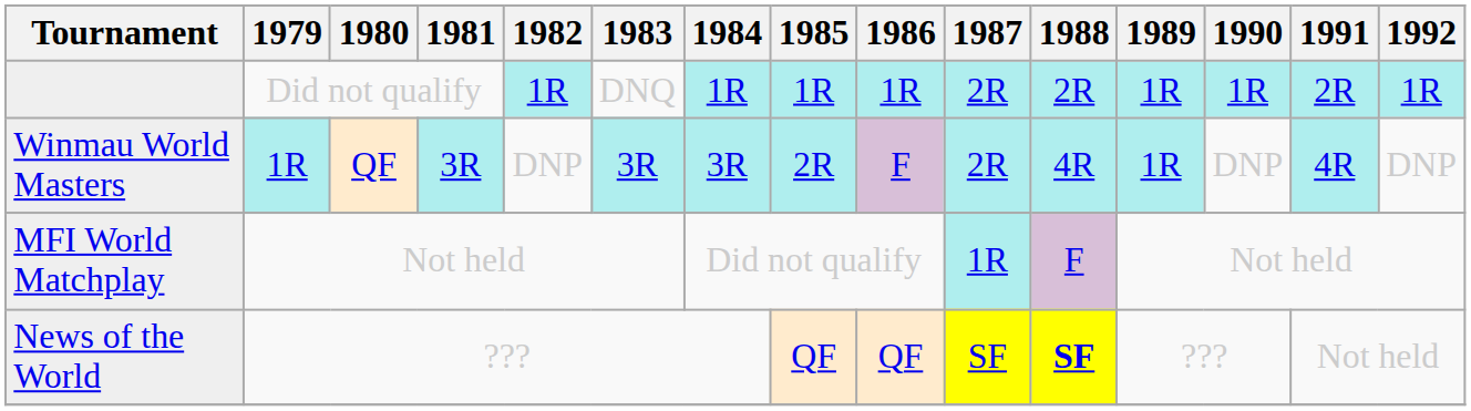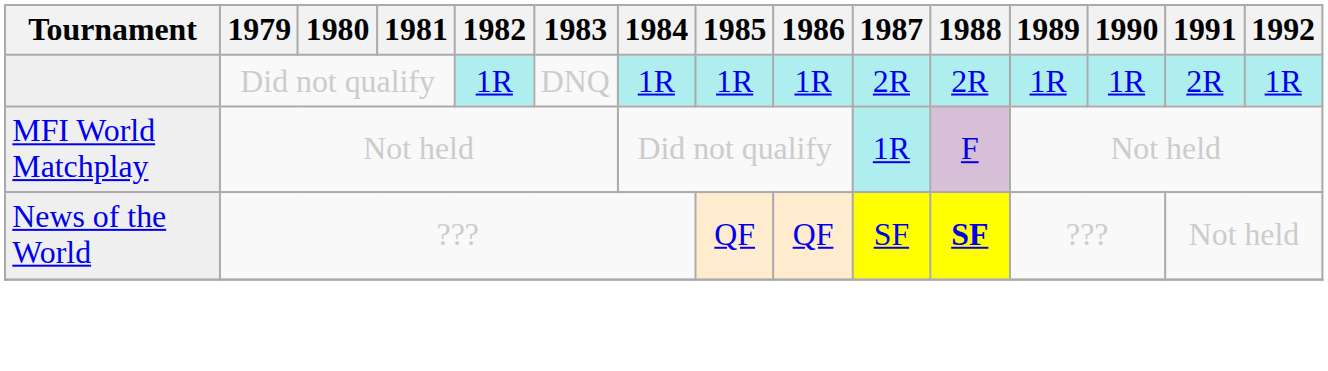 <table class="wikitable" style="width:75%; margin:0">
 <tr>
 <th>Tournament</th>
 <th>1979</th>
 <th>1980</th>
 <th>1981</th>
 <th>1982</th>
 <th>1983</th>
 <th>1984</th>
 <th>1985</th>
 <th>1986</th>
 <th>1987</th>
 <th>1988</th>
 <th>1989</th>
 <th>1990</th>
 <th>1991</th>
 <th>1992</th>
 </tr>
 <tr>
 <td style="background:#efefef;"></td>
 <td colspan="3" style="text-align:center; color:#ccc;">Did not qualify</td>
 <td style="text-align:center; background:#afeeee;"><a href='#'>1R</a></td>
 <td style="text-align:center; color:#ccc;">DNQ</td>
 <td style="text-align:center; background:#afeeee;"><a href='#'>1R</a></td>
 <td style="text-align:center; background:#afeeee;"><a href='#'>1R</a></td>
 <td style="text-align:center; background:#afeeee;"><a href='#'>1R</a></td>
 <td style="text-align:center; background:#afeeee;"><a href='#'>2R</a></td>
 <td style="text-align:center; background:#afeeee;"><a href='#'>2R</a></td>
 <td style="text-align:center; background:#afeeee;"><a href='#'>1R</a></td>
 <td style="text-align:center; background:#afeeee;"><a href='#'>1R</a></td>
 <td style="text-align:center; background:#afeeee;"><a href='#'>2R</a></td>
 <td style="text-align:center; background:#afeeee;"><a href='#'>1R</a></td>
 </tr>
 <tr>
-<td style="background:#efefef;"><a href='#'>Winmau World Masters</a></td>
-<td style="text-align:center; background:#afeeee;"><a href='#'>1R</a></td>
-<td style="text-align:center; background:#ffebcd;"><a href='#'>QF</a></td>
-<td style="text-align:center; background:#afeeee;"><a href='#'>3R</a></td>
-<td style="text-align:center; color:#ccc;">DNP</td>
-<td style="text-align:center; background:#afeeee;"><a href='#'>3R</a></td>
-<td style="text-align:center; background:#afeeee;"><a href='#'>3R</a></td>
-<td style="text-align:center; background:#afeeee;"><a href='#'>2R</a></td>
-<td style="text-align:center; background:thistle;"><a href='#'>F</a></td>
-<td style="text-align:center; background:#afeeee;"><a href='#'>2R</a></td>
-<td style="text-align:center; background:#afeeee;"><a href='#'>4R</a></td>
-<td style="text-align:center; background:#afeeee;"><a href='#'>1R</a></td>
-<td style="text-align:center; color:#ccc;">DNP</td>
-<td style="text-align:center; background:#afeeee;"><a href='#'>4R</a></td>
-<td style="text-align:center; color:#ccc;">DNP</td>
-</tr>
-<tr>
 <td style="background:#efefef;"><a href='#'>MFI World Matchplay</a></td>
 <td colspan="5" style="text-align:center; color:#ccc;">Not held</td>
 <td colspan="3" style="text-align:center; color:#ccc;">Did not qualify</td>
 <td style="text-align:center; background:#afeeee;"><a href='#'>1R</a></td>
 <td style="text-align:center; background:thistle;"><a href='#'>F</a></td>
 <td colspan="4" style="text-align:center; color:#ccc;">Not held</td>
 </tr>
 <tr>
 <td style="background:#efefef;"><a href='#'>News of the World</a></td>
 <td colspan="6" style="text-align:center; color:#ccc;">???</td>
 <td style="text-align:center; background:#ffebcd;"><a href='#'>QF</a></td>
 <td style="text-align:center; background:#ffebcd;"><a href='#'>QF</a></td>
 <td style="text-align:center; background:yellow;"><a href='#'>SF</a></td>
 <td style="text-align:center; background:yellow;"><strong><a href='#'>SF</a></strong></td>
 <td colspan="2" style="text-align:center; color:#ccc;">???</td>
 <td colspan="2" style="text-align:center; color:#ccc;">Not held</td>
 </tr>
 <tr>
 </tr>
 </table>
